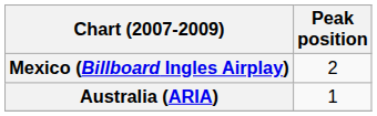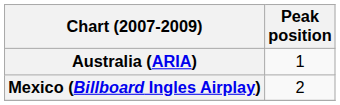 <table class="wikitable plainrowheaders" style="text-align:center">
 <tr>
 <th>Chart (2007-2009)</th>
 <th>Peak<br>position</th>
 </tr>
 <tr>
+<th scope="row">Australia (<a href='#'>ARIA</a>)</th>
+<td>1</td>
+</tr>
+<tr>
 <th scope="row">Mexico (<a href='#'><em>Billboard</em> Ingles Airplay</a>)</th>
 <td style="text-align:center;">2</td>
 </tr>
 <tr>
-<th scope="row">Australia (<a href='#'>ARIA</a>)</th>
-<td>1</td>
-</tr>
-<tr>
 </tr>
 </table>
